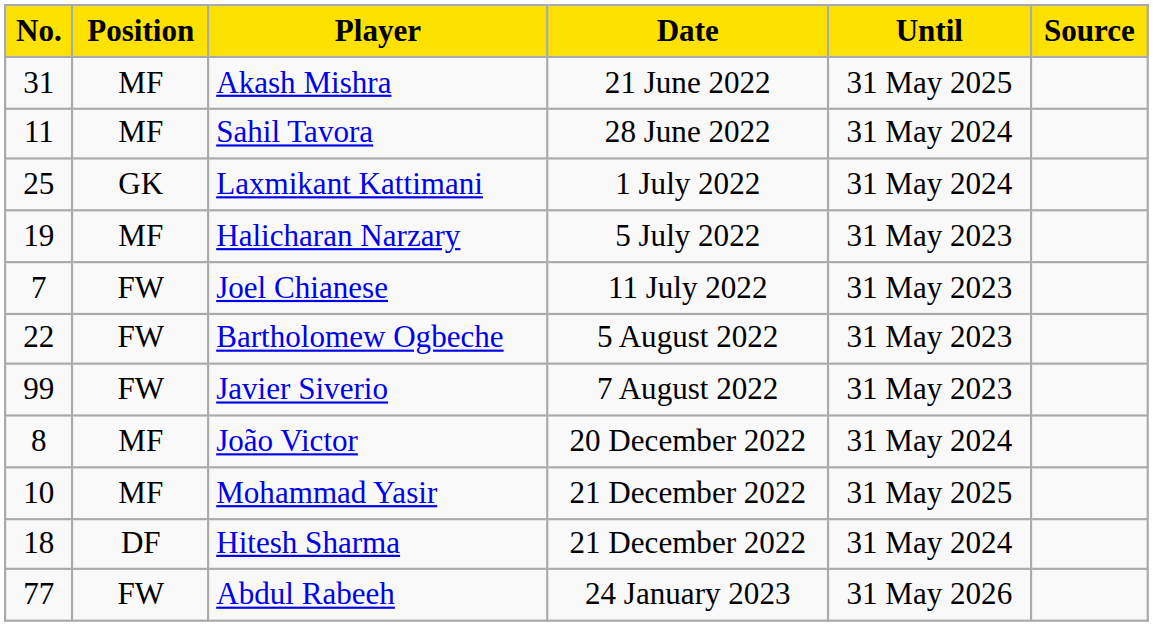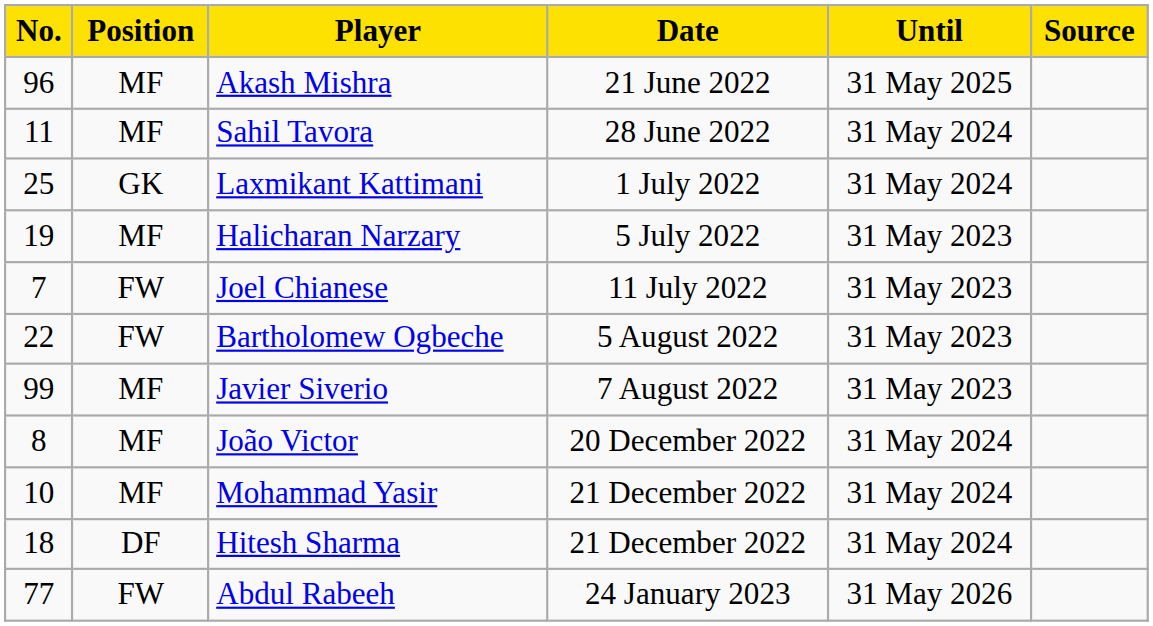 <table class="wikitable"  style="text-align:center; font-size:90%; width:60%;">
 <tr>
 <th style="background:#FDE100; color:#000000; text-align:center;">No.</th>
 <th style="background:#FDE100; color:#000000; text-align:center;">Position</th>
 <th style="background:#FDE100; color:#000000; text-align:center;">Player</th>
 <th style="background:#FDE100; color:#000000; text-align:center;">Date</th>
 <th style="background:#FDE100; color:#000000; text-align:center;">Until</th>
 <th style="background:#FDE100; color:#000000; text-align:center;">Source</th>
 </tr>
 <tr>
-<td>31</td>
+<td>96</td>
 <td>MF</td>
 <td align="left"> <a href='#'>Akash Mishra</a></td>
 <td>21 June 2022</td>
 <td>31 May 2025</td>
 <td></td>
 </tr>
 <tr>
 <td>11</td>
 <td>MF</td>
 <td align="left"> <a href='#'>Sahil Tavora</a></td>
 <td>28 June 2022</td>
 <td>31 May 2024</td>
 <td></td>
 </tr>
 <tr>
 <td>25</td>
 <td>GK</td>
 <td align="left"> <a href='#'>Laxmikant Kattimani</a></td>
 <td>1 July 2022</td>
 <td>31 May 2024</td>
 <td></td>
 </tr>
 <tr>
 <td>19</td>
 <td>MF</td>
 <td align="left"> <a href='#'>Halicharan Narzary</a></td>
 <td>5 July 2022</td>
 <td>31 May 2023</td>
 <td></td>
 </tr>
 <tr>
 <td>7</td>
 <td>FW</td>
 <td align="left"> <a href='#'>Joel Chianese</a></td>
 <td>11 July 2022</td>
 <td>31 May 2023</td>
 <td></td>
 </tr>
 <tr>
 <td>22</td>
 <td>FW</td>
 <td align="left"> <a href='#'>Bartholomew Ogbeche</a></td>
 <td>5 August 2022</td>
 <td>31 May 2023</td>
 <td></td>
 </tr>
 <tr>
 <td>99</td>
-<td>FW</td>
+<td>MF</td>
 <td align="left"> <a href='#'>Javier Siverio</a></td>
 <td>7 August 2022</td>
 <td>31 May 2023</td>
 <td></td>
 </tr>
 <tr>
 <td>8</td>
 <td>MF</td>
 <td align="left"> <a href='#'>João Victor</a></td>
 <td>20 December 2022</td>
 <td>31 May 2024</td>
 <td></td>
 </tr>
 <tr>
 <td>10</td>
 <td>MF</td>
 <td align="left"> <a href='#'>Mohammad Yasir</a></td>
 <td>21 December 2022</td>
-<td>31 May 2025</td>
+<td>31 May 2024</td>
 <td></td>
 </tr>
 <tr>
 <td>18</td>
 <td>DF</td>
 <td align="left"> <a href='#'>Hitesh Sharma</a></td>
 <td>21 December 2022</td>
 <td>31 May 2024</td>
 <td></td>
 </tr>
 <tr>
 <td>77</td>
 <td>FW</td>
 <td align="left"> <a href='#'>Abdul Rabeeh</a></td>
 <td>24 January 2023</td>
 <td>31 May 2026</td>
 <td></td>
 </tr>
 </table>
